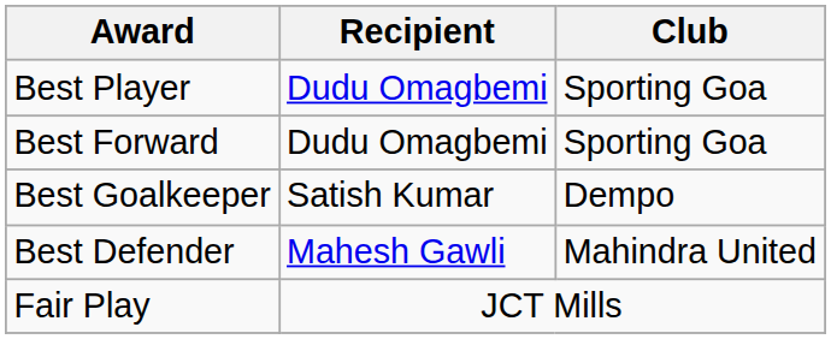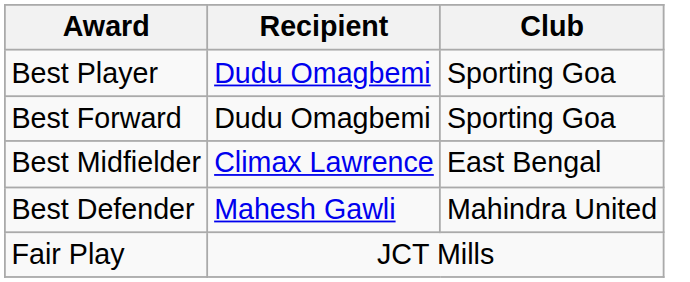 <table class=wikitable>
 <tr>
 <th>Award</th>
 <th>Recipient</th>
 <th>Club</th>
 </tr>
 <tr>
 <td>Best Player</td>
 <td><a href='#'>Dudu Omagbemi</a></td>
 <td>Sporting Goa</td>
 </tr>
 <tr>
 <td>Best Forward</td>
 <td>Dudu Omagbemi</td>
 <td>Sporting Goa</td>
 </tr>
 <tr>
-<td>Best Goalkeeper</td>
-<td>Satish Kumar</td>
-<td>Dempo</td>
+<td>Best Midfielder</td>
+<td><a href='#'>Climax Lawrence</a></td>
+<td>East Bengal</td>
 </tr>
 <tr>
 <td>Best Defender</td>
 <td><a href='#'>Mahesh Gawli</a></td>
 <td>Mahindra United</td>
 </tr>
 <tr>
 <td>Fair Play</td>
 <td colspan=2 style="text-align:center;">JCT Mills</td>
 </tr>
 </table>
